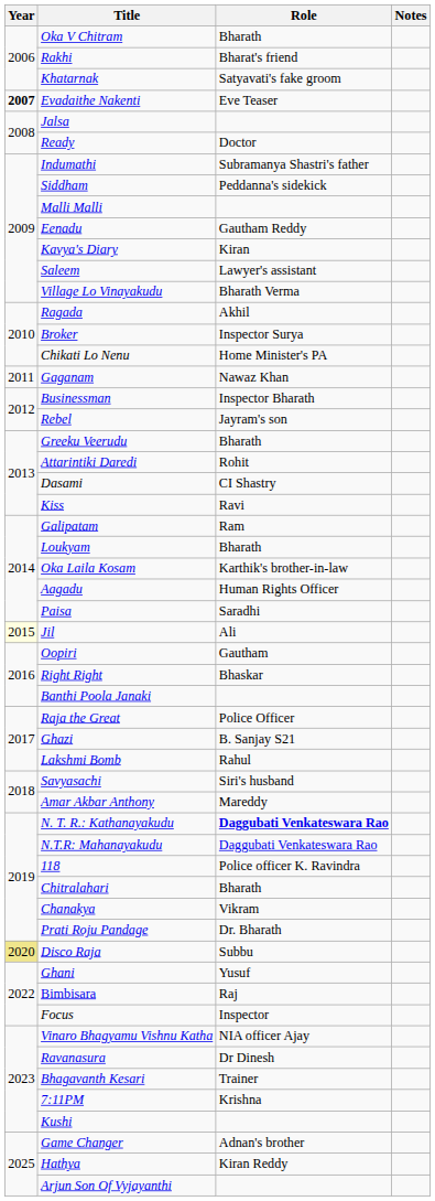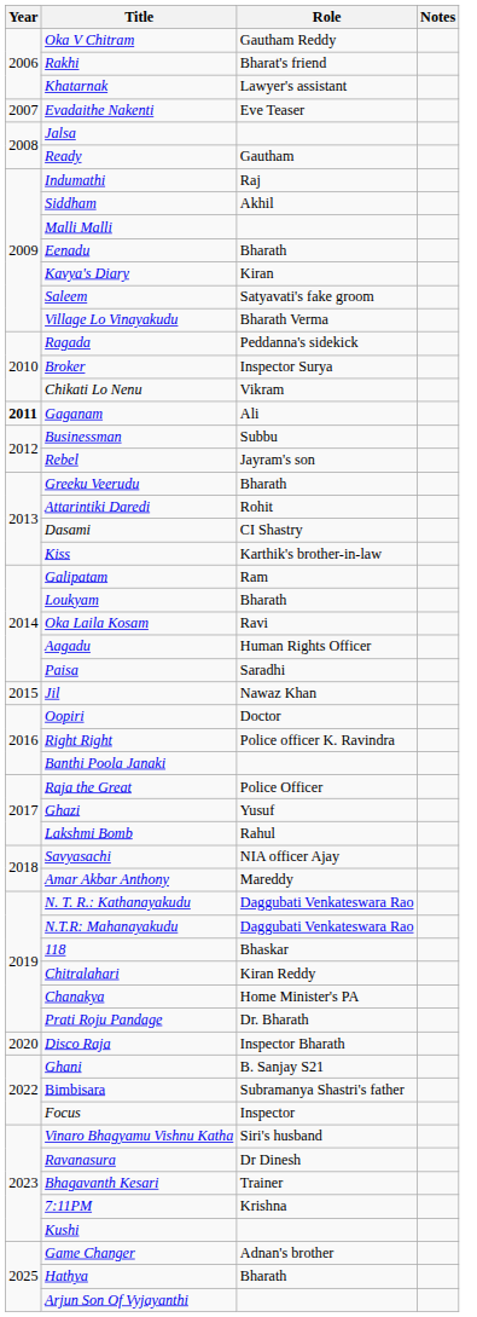 <table class="wikitable sortable">
 <tr>
 <th>Year</th>
 <th>Title</th>
 <th>Role</th>
 <th>Notes</th>
 </tr>
 <tr>
 <td rowspan="3">2006</td>
 <td><em><a href='#'>Oka V Chitram</a></em></td>
-<td>Bharath</td>
+<td>Gautham Reddy</td>
 <td></td>
 </tr>
 <tr>
 <td><em><a href='#'>Rakhi</a></em></td>
 <td>Bharat's friend</td>
 <td></td>
 </tr>
 <tr>
 <td><em><a href='#'>Khatarnak</a></em></td>
-<td>Satyavati's fake groom</td>
+<td>Lawyer's assistant</td>
 <td></td>
 </tr>
 <tr>
-<td><strong>2007</strong></td>
+<td>2007</td>
 <td><em><a href='#'>Evadaithe Nakenti</a></em></td>
 <td>Eve Teaser</td>
 <td></td>
 </tr>
 <tr>
 <td rowspan="2">2008</td>
 <td><em><a href='#'>Jalsa</a></em></td>
 <td></td>
 <td></td>
 </tr>
 <tr>
 <td><em><a href='#'>Ready</a></em></td>
-<td>Doctor</td>
+<td>Gautham</td>
 <td></td>
 </tr>
 <tr>
 <td rowspan="7">2009</td>
 <td><em><a href='#'>Indumathi</a></em></td>
-<td>Subramanya Shastri's father</td>
+<td>Raj</td>
 <td></td>
 </tr>
 <tr>
 <td><em><a href='#'>Siddham</a></em></td>
-<td>Peddanna's sidekick</td>
+<td>Akhil</td>
 <td></td>
 </tr>
 <tr>
 <td><em><a href='#'>Malli Malli</a></em></td>
 <td></td>
 <td></td>
 </tr>
 <tr>
 <td><em><a href='#'>Eenadu</a></em></td>
-<td>Gautham Reddy</td>
+<td>Bharath</td>
 <td></td>
 </tr>
 <tr>
 <td><em><a href='#'>Kavya's Diary</a></em></td>
 <td>Kiran</td>
 <td></td>
 </tr>
 <tr>
 <td><em><a href='#'>Saleem</a></em></td>
-<td>Lawyer's assistant</td>
+<td>Satyavati's fake groom</td>
 <td></td>
 </tr>
 <tr>
 <td><em><a href='#'>Village Lo Vinayakudu</a></em></td>
 <td>Bharath Verma</td>
 <td></td>
 </tr>
 <tr>
 <td rowspan="3">2010</td>
 <td><em><a href='#'>Ragada</a></em></td>
-<td>Akhil</td>
+<td>Peddanna's sidekick</td>
 <td></td>
 </tr>
 <tr>
 <td><em><a href='#'>Broker</a></em></td>
 <td>Inspector Surya</td>
 <td></td>
 </tr>
 <tr>
 <td><em>Chikati Lo Nenu</em></td>
-<td>Home Minister's PA</td>
+<td>Vikram</td>
 <td></td>
 </tr>
 <tr>
-<td>2011</td>
+<td><strong>2011</strong></td>
 <td><em><a href='#'>Gaganam</a></em></td>
-<td>Nawaz Khan</td>
+<td>Ali</td>
 <td></td>
 </tr>
 <tr>
 <td rowspan="2">2012</td>
 <td><em><a href='#'>Businessman</a></em></td>
-<td>Inspector Bharath</td>
+<td>Subbu</td>
 <td></td>
 </tr>
 <tr>
 <td><em><a href='#'>Rebel</a></em></td>
 <td>Jayram's son</td>
 <td></td>
 </tr>
 <tr>
 <td rowspan="4">2013</td>
 <td><em><a href='#'>Greeku Veerudu</a></em></td>
 <td>Bharath</td>
 <td></td>
 </tr>
 <tr>
 <td><em><a href='#'>Attarintiki Daredi</a></em></td>
 <td>Rohit</td>
 <td></td>
 </tr>
 <tr>
 <td><em>Dasami</em></td>
 <td>CI Shastry</td>
 <td></td>
 </tr>
 <tr>
 <td><em><a href='#'>Kiss</a></em></td>
-<td>Ravi</td>
+<td>Karthik's brother-in-law</td>
 <td></td>
 </tr>
 <tr>
 <td rowspan="5">2014</td>
 <td><em><a href='#'>Galipatam</a></em></td>
 <td>Ram</td>
 <td></td>
 </tr>
 <tr>
 <td><em><a href='#'>Loukyam</a></em></td>
 <td>Bharath</td>
 <td></td>
 </tr>
 <tr>
 <td><em><a href='#'>Oka Laila Kosam</a></em></td>
-<td>Karthik's brother-in-law</td>
+<td>Ravi</td>
 <td></td>
 </tr>
 <tr>
 <td><em><a href='#'>Aagadu</a></em></td>
 <td>Human Rights Officer</td>
 <td></td>
 </tr>
 <tr>
 <td><em><a href='#'>Paisa</a></em></td>
 <td>Saradhi</td>
 <td></td>
 </tr>
 <tr>
-<td style="background: lightyellow;">2015</td>
+<td>2015</td>
 <td><em><a href='#'>Jil</a></em></td>
-<td>Ali</td>
+<td>Nawaz Khan</td>
 <td></td>
 </tr>
 <tr>
 <td rowspan="3">2016</td>
 <td><em><a href='#'>Oopiri</a></em></td>
-<td>Gautham</td>
+<td>Doctor</td>
 <td></td>
 </tr>
 <tr>
 <td><em><a href='#'>Right Right</a></em></td>
-<td>Bhaskar</td>
+<td>Police officer K. Ravindra</td>
 <td></td>
 </tr>
 <tr>
 <td><em><a href='#'>Banthi Poola Janaki</a></em></td>
 <td></td>
 <td></td>
 </tr>
 <tr>
 <td rowspan="3">2017</td>
 <td><em><a href='#'>Raja the Great</a></em></td>
 <td>Police Officer</td>
 <td></td>
 </tr>
 <tr>
 <td><em><a href='#'>Ghazi</a></em></td>
-<td>B. Sanjay S21</td>
+<td>Yusuf</td>
 <td></td>
 </tr>
 <tr>
 <td><em><a href='#'>Lakshmi Bomb</a></em></td>
 <td>Rahul</td>
 <td></td>
 </tr>
 <tr>
 <td rowspan="2">2018</td>
 <td><em><a href='#'>Savyasachi</a></em></td>
-<td>Siri's husband</td>
+<td>NIA officer Ajay</td>
 <td></td>
 </tr>
 <tr>
 <td><em><a href='#'>Amar Akbar Anthony</a></em></td>
 <td>Mareddy</td>
 <td></td>
 </tr>
 <tr>
 <td rowspan="6">2019</td>
 <td><em><a href='#'>N. T. R.: Kathanayakudu</a></em></td>
-<td><strong><a href='#'>Daggubati Venkateswara Rao</a></strong></td>
+<td><a href='#'>Daggubati Venkateswara Rao</a></td>
 <td></td>
 </tr>
 <tr>
 <td><em><a href='#'>N.T.R: Mahanayakudu</a></em></td>
 <td><a href='#'>Daggubati Venkateswara Rao</a></td>
 <td></td>
 </tr>
 <tr>
 <td><em><a href='#'>118</a></em></td>
-<td>Police officer K. Ravindra</td>
+<td>Bhaskar</td>
 <td></td>
 </tr>
 <tr>
 <td><em><a href='#'>Chitralahari</a></em></td>
-<td>Bharath</td>
+<td>Kiran Reddy</td>
 <td></td>
 </tr>
 <tr>
 <td><em><a href='#'>Chanakya</a></em></td>
-<td>Vikram</td>
+<td>Home Minister's PA</td>
 <td></td>
 </tr>
 <tr>
 <td><em><a href='#'>Prati Roju Pandage</a></em></td>
 <td>Dr. Bharath</td>
 <td></td>
 </tr>
 <tr>
-<td style="background: khaki;">2020</td>
+<td>2020</td>
 <td><em><a href='#'>Disco Raja</a></em></td>
-<td>Subbu</td>
+<td>Inspector Bharath</td>
 <td></td>
 </tr>
 <tr>
 <td rowspan="3">2022</td>
 <td><em><a href='#'>Ghani</a></em></td>
-<td>Yusuf</td>
+<td>B. Sanjay S21</td>
 <td></td>
 </tr>
 <tr>
 <td><em><a href='#'></em>Bimbisara<em></a></em></td>
-<td>Raj</td>
+<td>Subramanya Shastri's father</td>
 <td></td>
 </tr>
 <tr>
 <td><em>Focus</em></td>
 <td>Inspector</td>
 <td></td>
 </tr>
 <tr>
 <td rowspan="5">2023</td>
 <td><em><a href='#'>Vinaro Bhagyamu Vishnu Katha</a></em></td>
-<td>NIA officer Ajay</td>
+<td>Siri's husband</td>
 <td></td>
 </tr>
 <tr>
 <td><em><a href='#'>Ravanasura</a></em></td>
 <td>Dr Dinesh</td>
 <td></td>
 </tr>
 <tr>
 <td><em><a href='#'>Bhagavanth Kesari</a></em></td>
 <td>Trainer</td>
 <td></td>
 </tr>
 <tr>
 <td><em><a href='#'>7:11PM</a></em></td>
 <td>Krishna</td>
 <td></td>
 </tr>
 <tr>
 <td><em><a href='#'>Kushi</a></em></td>
 <td></td>
 <td></td>
 </tr>
 <tr>
 <td rowspan="3">2025</td>
 <td><em><a href='#'>Game Changer</a></em></td>
 <td>Adnan's brother</td>
 <td></td>
 </tr>
 <tr>
 <td><em><a href='#'>Hathya</a></em></td>
-<td>Kiran Reddy</td>
+<td>Bharath</td>
 <td></td>
 </tr>
 <tr>
 <td><a href='#'><em>Arjun Son Of Vyjayanthi</em></a></td>
 <td></td>
 <td></td>
 </tr>
 </table>
